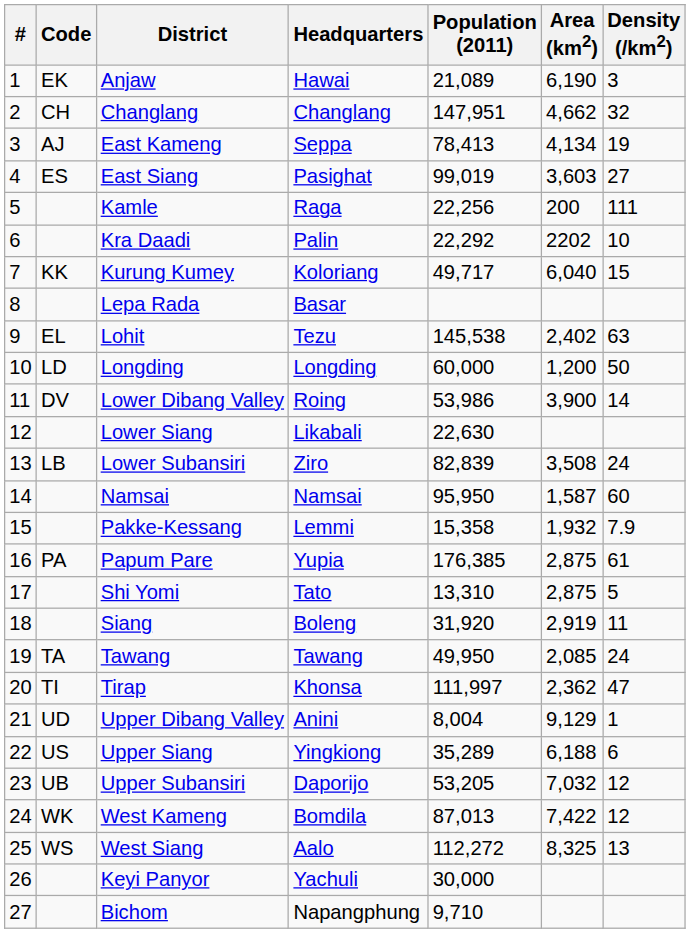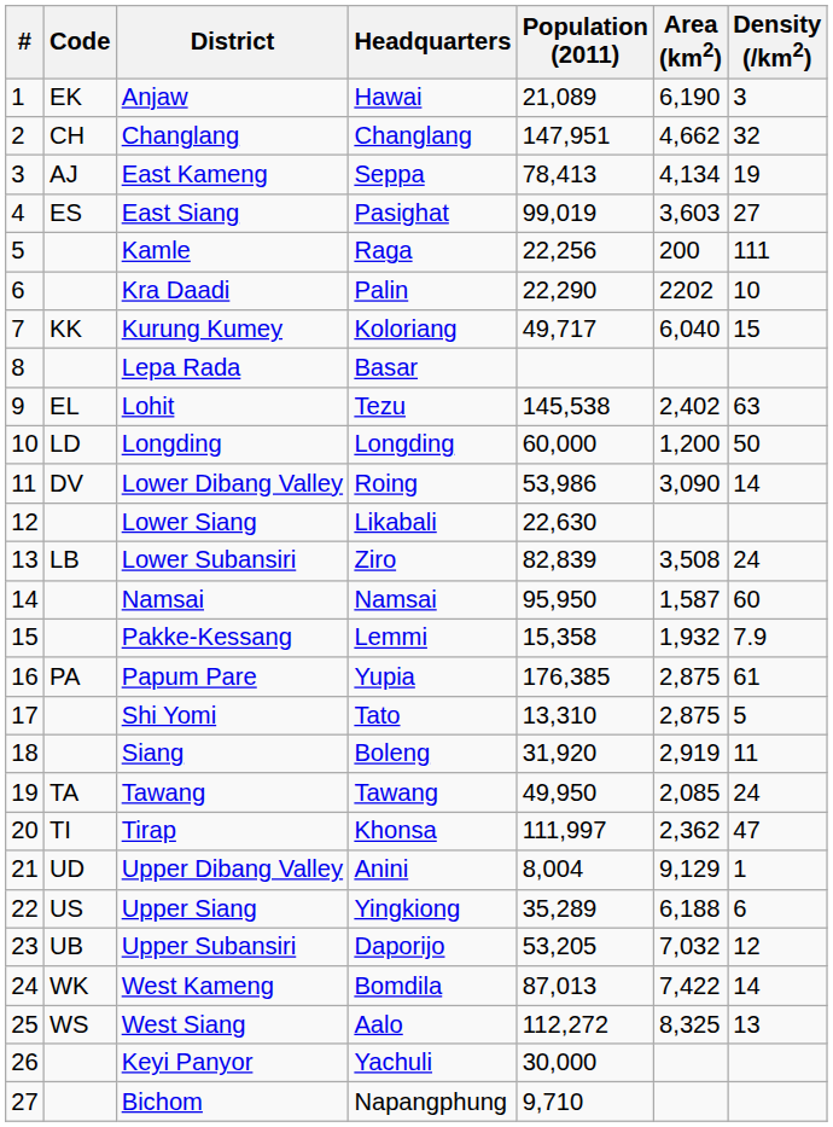 <table class="wikitable sortable">
 <tr>
 <th>#</th>
 <th>Code</th>
 <th>District</th>
 <th>Headquarters</th>
 <th>Population <br>(2011)</th>
 <th>Area <br>(km<sup>2</sup>)</th>
 <th>Density <br>(/km<sup>2</sup>)</th>
 </tr>
 <tr>
 <td>1</td>
 <td>EK</td>
 <td><a href='#'>Anjaw</a></td>
 <td><a href='#'>Hawai</a></td>
 <td> 21,089</td>
 <td> 6,190</td>
 <td> 3</td>
 </tr>
 <tr>
 <td>2</td>
 <td>CH</td>
 <td><a href='#'>Changlang</a></td>
 <td><a href='#'>Changlang</a></td>
 <td> 147,951</td>
 <td> 4,662</td>
 <td> 32</td>
 </tr>
 <tr>
 <td>3</td>
 <td>AJ</td>
 <td><a href='#'>East Kameng</a></td>
 <td><a href='#'>Seppa</a></td>
 <td> 78,413</td>
 <td> 4,134</td>
 <td> 19</td>
 </tr>
 <tr>
 <td>4</td>
 <td>ES</td>
 <td><a href='#'>East Siang</a></td>
 <td><a href='#'>Pasighat</a></td>
 <td> 99,019</td>
 <td> 3,603</td>
 <td> 27</td>
 </tr>
 <tr>
 <td>5</td>
 <td></td>
 <td><a href='#'>Kamle</a></td>
 <td><a href='#'>Raga</a></td>
 <td> 22,256</td>
 <td> 200</td>
 <td> 111</td>
 </tr>
 <tr>
 <td>6</td>
 <td></td>
 <td><a href='#'>Kra Daadi</a></td>
 <td><a href='#'>Palin</a></td>
-<td> 22,292</td>
+<td> 22,290</td>
 <td> 2202</td>
 <td> 10</td>
 </tr>
 <tr>
 <td>7</td>
 <td>KK</td>
 <td><a href='#'>Kurung Kumey</a></td>
 <td><a href='#'>Koloriang</a></td>
 <td> 49,717</td>
 <td> 6,040</td>
 <td> 15</td>
 </tr>
 <tr>
 <td>8</td>
 <td></td>
 <td><a href='#'>Lepa Rada</a></td>
 <td><a href='#'>Basar</a></td>
 <td></td>
 <td></td>
 <td></td>
 </tr>
 <tr>
 <td>9</td>
 <td>EL</td>
 <td><a href='#'>Lohit</a></td>
 <td><a href='#'>Tezu</a></td>
 <td> 145,538</td>
 <td> 2,402</td>
 <td> 63</td>
 </tr>
 <tr>
 <td>10</td>
 <td>LD</td>
 <td><a href='#'>Longding</a></td>
 <td><a href='#'>Longding</a></td>
 <td> 60,000</td>
 <td> 1,200</td>
 <td> 50</td>
 </tr>
 <tr>
 <td>11</td>
 <td>DV</td>
 <td><a href='#'>Lower Dibang Valley</a></td>
 <td><a href='#'>Roing</a></td>
 <td> 53,986</td>
-<td> 3,900</td>
+<td> 3,090</td>
 <td> 14</td>
 </tr>
 <tr>
 <td>12</td>
 <td></td>
 <td><a href='#'>Lower Siang</a></td>
 <td><a href='#'>Likabali</a></td>
 <td> 22,630</td>
 <td></td>
 <td></td>
 </tr>
 <tr>
 <td>13</td>
 <td>LB</td>
 <td><a href='#'>Lower Subansiri</a></td>
 <td><a href='#'>Ziro</a></td>
 <td> 82,839</td>
 <td> 3,508</td>
 <td> 24</td>
 </tr>
 <tr>
 <td>14</td>
 <td></td>
 <td><a href='#'>Namsai</a></td>
 <td><a href='#'>Namsai</a></td>
 <td> 95,950</td>
 <td> 1,587</td>
 <td> 60</td>
 </tr>
 <tr>
 <td>15</td>
 <td></td>
 <td><a href='#'>Pakke-Kessang</a></td>
 <td><a href='#'>Lemmi</a></td>
 <td> 15,358</td>
 <td>1,932</td>
 <td> 7.9</td>
 </tr>
 <tr>
 <td>16</td>
 <td>PA</td>
 <td><a href='#'>Papum Pare</a></td>
 <td><a href='#'>Yupia</a></td>
 <td> 176,385</td>
 <td> 2,875</td>
 <td> 61</td>
 </tr>
 <tr>
 <td>17</td>
 <td></td>
 <td><a href='#'>Shi Yomi</a></td>
 <td><a href='#'>Tato</a></td>
 <td>13,310</td>
 <td> 2,875</td>
 <td> 5</td>
 </tr>
 <tr>
 <td>18</td>
 <td></td>
 <td><a href='#'>Siang</a></td>
 <td><a href='#'>Boleng</a></td>
 <td> 31,920</td>
 <td> 2,919</td>
 <td> 11</td>
 </tr>
 <tr>
 <td>19</td>
 <td>TA</td>
 <td><a href='#'>Tawang</a></td>
 <td><a href='#'>Tawang</a></td>
 <td> 49,950</td>
 <td> 2,085</td>
 <td> 24</td>
 </tr>
 <tr>
 <td>20</td>
 <td>TI</td>
 <td><a href='#'>Tirap</a></td>
 <td><a href='#'>Khonsa</a></td>
 <td> 111,997</td>
 <td> 2,362</td>
 <td> 47</td>
 </tr>
 <tr>
 <td>21</td>
 <td>UD</td>
 <td><a href='#'>Upper Dibang Valley</a></td>
 <td><a href='#'>Anini</a></td>
 <td> 8,004</td>
 <td> 9,129</td>
 <td> 1</td>
 </tr>
 <tr>
 <td>22</td>
 <td>US</td>
 <td><a href='#'>Upper Siang</a></td>
 <td><a href='#'>Yingkiong</a></td>
 <td> 35,289</td>
 <td> 6,188</td>
 <td> 6</td>
 </tr>
 <tr>
 <td>23</td>
 <td>UB</td>
 <td><a href='#'>Upper Subansiri</a></td>
 <td><a href='#'>Daporijo</a></td>
 <td> 53,205</td>
 <td> 7,032</td>
 <td> 12</td>
 </tr>
 <tr>
 <td>24</td>
 <td>WK</td>
 <td><a href='#'>West Kameng</a></td>
 <td><a href='#'>Bomdila</a></td>
 <td> 87,013</td>
 <td> 7,422</td>
-<td> 12</td>
+<td> 14</td>
 </tr>
 <tr>
 <td>25</td>
 <td>WS</td>
 <td><a href='#'>West Siang</a></td>
 <td><a href='#'>Aalo</a></td>
 <td> 112,272</td>
 <td> 8,325</td>
 <td> 13</td>
 </tr>
 <tr>
 <td>26</td>
 <td></td>
 <td><a href='#'>Keyi Panyor</a></td>
 <td><a href='#'>Yachuli</a></td>
 <td>30,000</td>
 <td></td>
 <td></td>
 </tr>
 <tr>
 <td>27</td>
 <td></td>
 <td><a href='#'>Bichom</a></td>
 <td>Napangphung</td>
 <td>9,710</td>
 <td></td>
 <td></td>
 </tr>
 </table>
